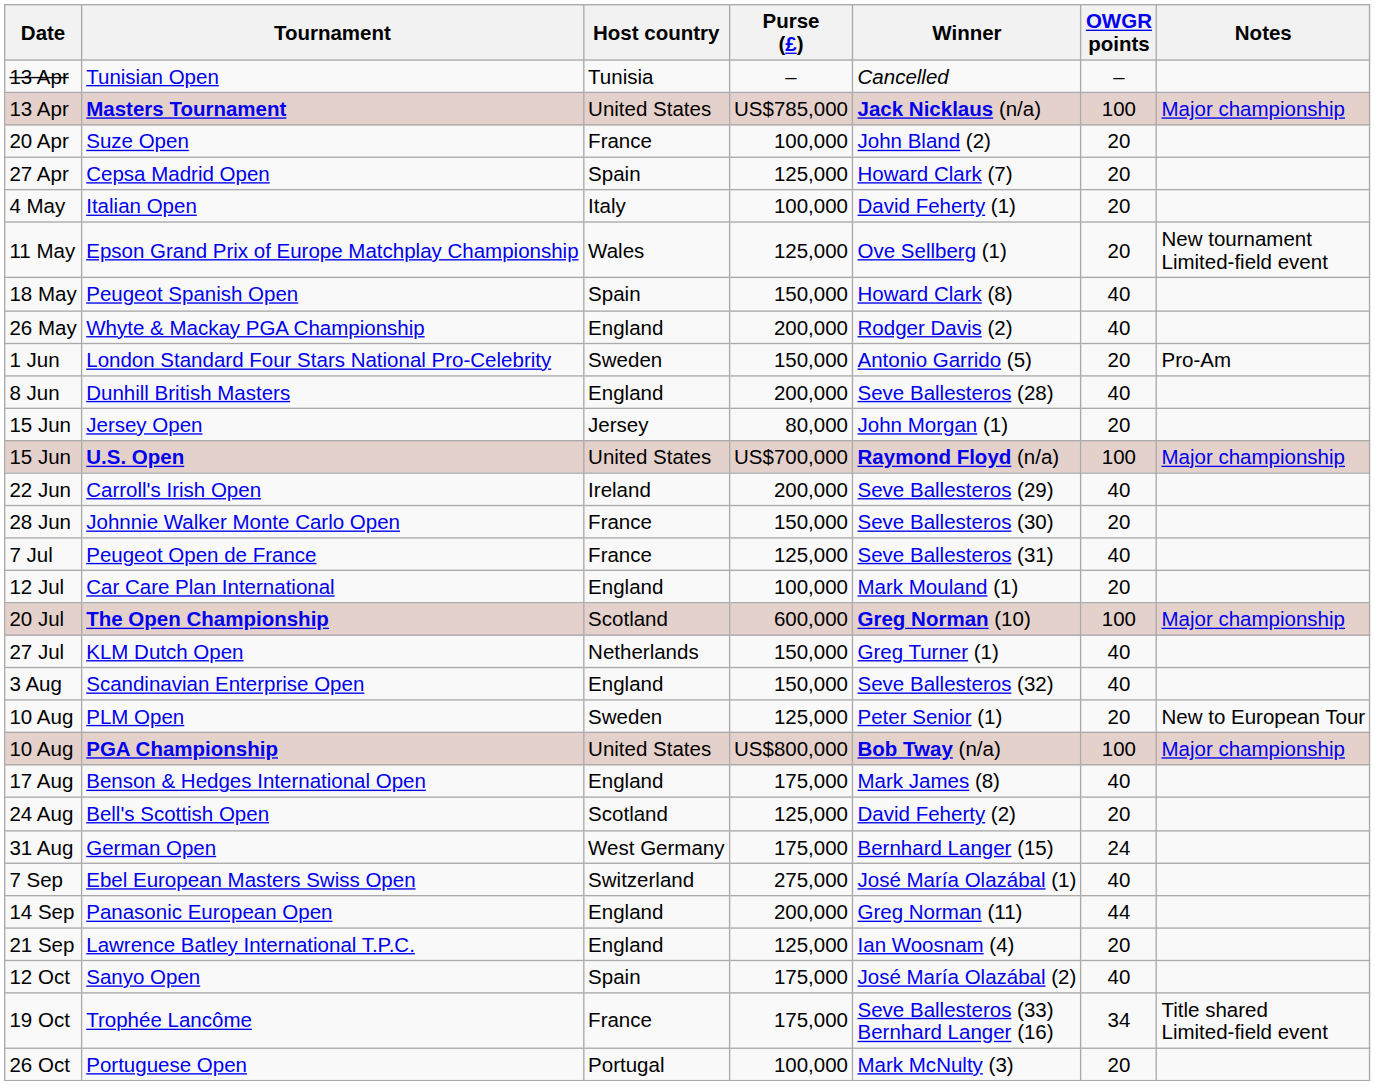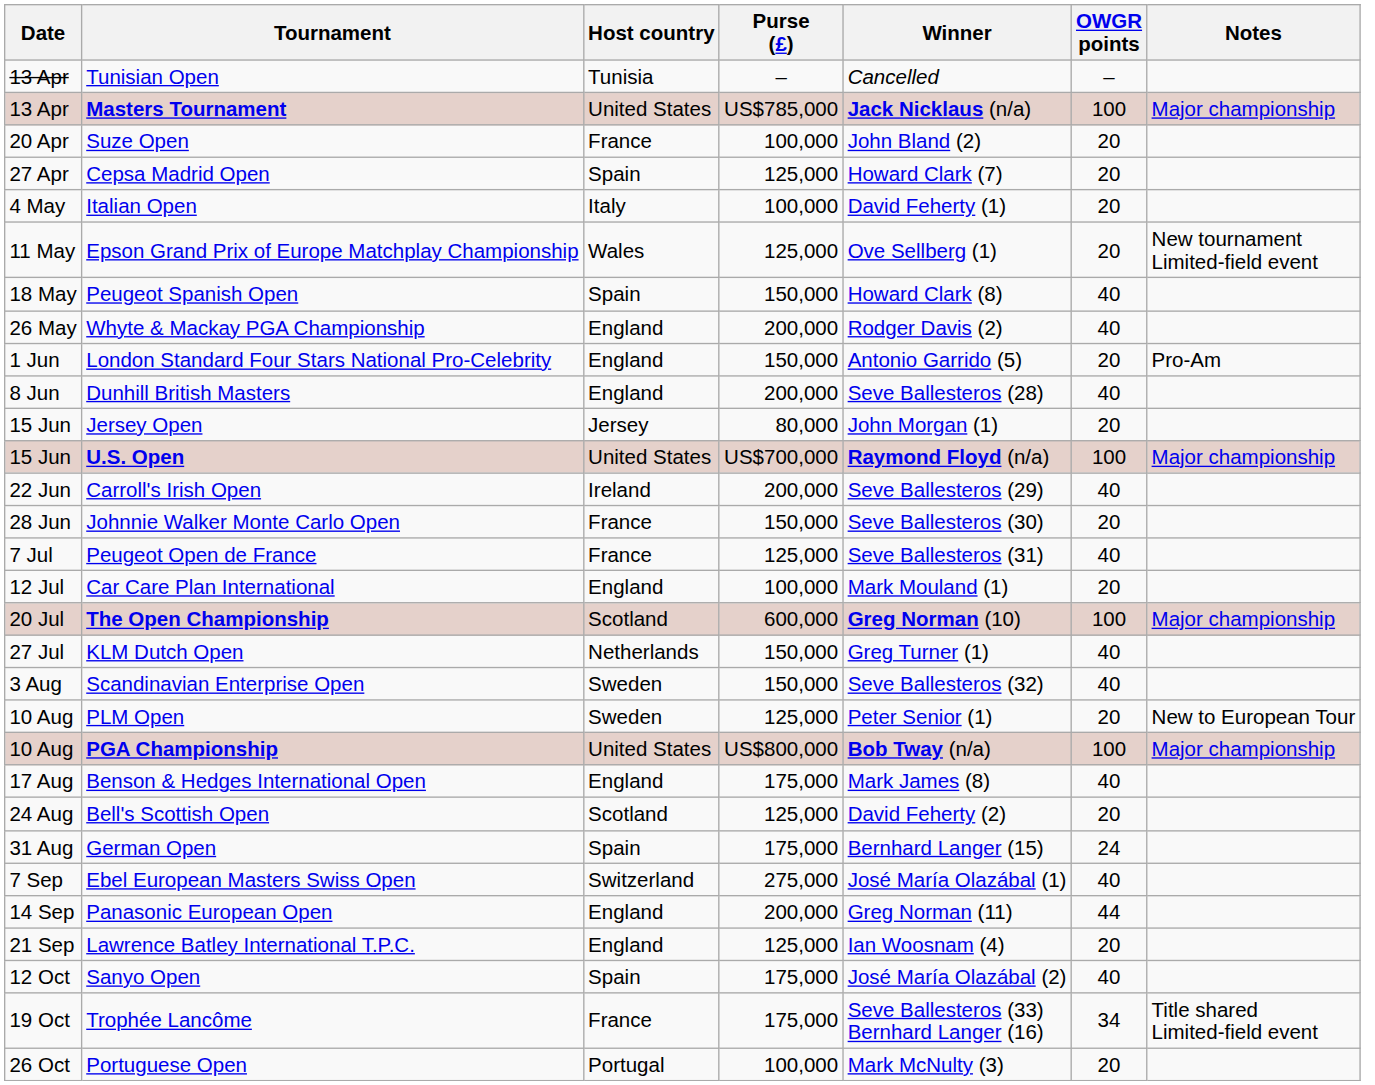 <table class="wikitable" style="font-size:95%">
 <tr>
 <th>Date</th>
 <th>Tournament</th>
 <th>Host country</th>
 <th>Purse<br>(<a href='#'>£</a>)</th>
 <th>Winner</th>
 <th><a href='#'>OWGR</a><br>points</th>
 <th>Notes</th>
 </tr>
 <tr>
 <td><s>13 Apr</s></td>
 <td><a href='#'>Tunisian Open</a></td>
 <td>Tunisia</td>
 <td align=center>–</td>
 <td><em>Cancelled</em></td>
 <td align=center>–</td>
 <td></td>
 </tr>
 <tr style="background:#e5d1cb;">
 <td>13 Apr</td>
 <td><strong><a href='#'>Masters Tournament</a></strong></td>
 <td>United States</td>
 <td align=right>US$785,000</td>
 <td> <strong><a href='#'>Jack Nicklaus</a></strong> (n/a)</td>
 <td align=center>100</td>
 <td><a href='#'>Major championship</a></td>
 </tr>
 <tr>
 <td>20 Apr</td>
 <td><a href='#'>Suze Open</a></td>
 <td>France</td>
 <td align=right>100,000</td>
 <td> <a href='#'>John Bland</a> (2)</td>
 <td align=center>20</td>
 <td></td>
 </tr>
 <tr>
 <td>27 Apr</td>
 <td><a href='#'>Cepsa Madrid Open</a></td>
 <td>Spain</td>
 <td align=right>125,000</td>
 <td> <a href='#'>Howard Clark</a> (7)</td>
 <td align=center>20</td>
 <td></td>
 </tr>
 <tr>
 <td>4 May</td>
 <td><a href='#'>Italian Open</a></td>
 <td>Italy</td>
 <td align=right>100,000</td>
 <td> <a href='#'>David Feherty</a> (1)</td>
 <td align=center>20</td>
 <td></td>
 </tr>
 <tr>
 <td>11 May</td>
 <td><a href='#'>Epson Grand Prix of Europe Matchplay Championship</a></td>
 <td>Wales</td>
 <td align=right>125,000</td>
 <td> <a href='#'>Ove Sellberg</a> (1)</td>
 <td align=center>20</td>
 <td>New tournament<br>Limited-field event</td>
 </tr>
 <tr>
 <td>18 May</td>
 <td><a href='#'>Peugeot Spanish Open</a></td>
 <td>Spain</td>
 <td align=right>150,000</td>
 <td> <a href='#'>Howard Clark</a> (8)</td>
 <td align=center>40</td>
 <td></td>
 </tr>
 <tr>
 <td>26 May</td>
 <td><a href='#'>Whyte & Mackay PGA Championship</a></td>
 <td>England</td>
 <td align=right>200,000</td>
 <td> <a href='#'>Rodger Davis</a> (2)</td>
 <td align=center>40</td>
 <td></td>
 </tr>
 <tr>
 <td>1 Jun</td>
 <td><a href='#'>London Standard Four Stars National Pro-Celebrity</a></td>
-<td>Sweden</td>
+<td>England</td>
 <td align=right>150,000</td>
 <td> <a href='#'>Antonio Garrido</a> (5)</td>
 <td align=center>20</td>
 <td>Pro-Am</td>
 </tr>
 <tr>
 <td>8 Jun</td>
 <td><a href='#'>Dunhill British Masters</a></td>
 <td>England</td>
 <td align=right>200,000</td>
 <td> <a href='#'>Seve Ballesteros</a> (28)</td>
 <td align=center>40</td>
 <td></td>
 </tr>
 <tr>
 <td>15 Jun</td>
 <td><a href='#'>Jersey Open</a></td>
 <td>Jersey</td>
 <td align=right>80,000</td>
 <td> <a href='#'>John Morgan</a> (1)</td>
 <td align=center>20</td>
 <td></td>
 </tr>
 <tr style="background:#e5d1cb;">
 <td>15 Jun</td>
 <td><strong><a href='#'>U.S. Open</a></strong></td>
 <td>United States</td>
 <td align=right>US$700,000</td>
 <td> <strong><a href='#'>Raymond Floyd</a></strong> (n/a)</td>
 <td align=center>100</td>
 <td><a href='#'>Major championship</a></td>
 </tr>
 <tr>
 <td>22 Jun</td>
 <td><a href='#'>Carroll's Irish Open</a></td>
 <td>Ireland</td>
 <td align=right>200,000</td>
 <td> <a href='#'>Seve Ballesteros</a> (29)</td>
 <td align=center>40</td>
 <td></td>
 </tr>
 <tr>
 <td>28 Jun</td>
 <td><a href='#'>Johnnie Walker Monte Carlo Open</a></td>
 <td>France</td>
 <td align=right>150,000</td>
 <td> <a href='#'>Seve Ballesteros</a> (30)</td>
 <td align=center>20</td>
 <td></td>
 </tr>
 <tr>
 <td>7 Jul</td>
 <td><a href='#'>Peugeot Open de France</a></td>
 <td>France</td>
 <td align=right>125,000</td>
 <td> <a href='#'>Seve Ballesteros</a> (31)</td>
 <td align=center>40</td>
 <td></td>
 </tr>
 <tr>
 <td>12 Jul</td>
 <td><a href='#'>Car Care Plan International</a></td>
 <td>England</td>
 <td align=right>100,000</td>
 <td> <a href='#'>Mark Mouland</a> (1)</td>
 <td align=center>20</td>
 <td></td>
 </tr>
 <tr style="background:#e5d1cb;">
 <td>20 Jul</td>
 <td><strong><a href='#'>The Open Championship</a></strong></td>
 <td>Scotland</td>
 <td align=right>600,000</td>
 <td> <strong><a href='#'>Greg Norman</a></strong> (10)</td>
 <td align=center>100</td>
 <td><a href='#'>Major championship</a></td>
 </tr>
 <tr>
 <td>27 Jul</td>
 <td><a href='#'>KLM Dutch Open</a></td>
 <td>Netherlands</td>
 <td align=right>150,000</td>
 <td> <a href='#'>Greg Turner</a> (1)</td>
 <td align=center>40</td>
 <td></td>
 </tr>
 <tr>
 <td>3 Aug</td>
 <td><a href='#'>Scandinavian Enterprise Open</a></td>
-<td>England</td>
+<td>Sweden</td>
 <td align=right>150,000</td>
 <td> <a href='#'>Seve Ballesteros</a> (32)</td>
 <td align=center>40</td>
 <td></td>
 </tr>
 <tr>
 <td>10 Aug</td>
 <td><a href='#'>PLM Open</a></td>
 <td>Sweden</td>
 <td align=right>125,000</td>
 <td> <a href='#'>Peter Senior</a> (1)</td>
 <td align=center>20</td>
 <td>New to European Tour</td>
 </tr>
 <tr style="background:#e5d1cb;">
 <td>10 Aug</td>
 <td><strong><a href='#'>PGA Championship</a></strong></td>
 <td>United States</td>
 <td align=right>US$800,000</td>
 <td> <strong><a href='#'>Bob Tway</a></strong> (n/a)</td>
 <td align=center>100</td>
 <td><a href='#'>Major championship</a></td>
 </tr>
 <tr>
 <td>17 Aug</td>
 <td><a href='#'>Benson & Hedges International Open</a></td>
 <td>England</td>
 <td align=right>175,000</td>
 <td> <a href='#'>Mark James</a> (8)</td>
 <td align=center>40</td>
 <td></td>
 </tr>
 <tr>
 <td>24 Aug</td>
 <td><a href='#'>Bell's Scottish Open</a></td>
 <td>Scotland</td>
 <td align=right>125,000</td>
 <td> <a href='#'>David Feherty</a> (2)</td>
 <td align=center>20</td>
 <td></td>
 </tr>
 <tr>
 <td>31 Aug</td>
 <td><a href='#'>German Open</a></td>
-<td>West Germany</td>
+<td>Spain</td>
 <td align=right>175,000</td>
 <td> <a href='#'>Bernhard Langer</a> (15)</td>
 <td align=center>24</td>
 <td></td>
 </tr>
 <tr>
 <td>7 Sep</td>
 <td><a href='#'>Ebel European Masters Swiss Open</a></td>
 <td>Switzerland</td>
 <td align=right>275,000</td>
 <td> <a href='#'>José María Olazábal</a> (1)</td>
 <td align=center>40</td>
 <td></td>
 </tr>
 <tr>
 <td>14 Sep</td>
 <td><a href='#'>Panasonic European Open</a></td>
 <td>England</td>
 <td align=right>200,000</td>
 <td> <a href='#'>Greg Norman</a> (11)</td>
 <td align=center>44</td>
 <td></td>
 </tr>
 <tr>
 <td>21 Sep</td>
 <td><a href='#'>Lawrence Batley International T.P.C.</a></td>
 <td>England</td>
 <td align=right>125,000</td>
 <td> <a href='#'>Ian Woosnam</a> (4)</td>
 <td align=center>20</td>
 <td></td>
 </tr>
 <tr>
 <td>12 Oct</td>
 <td><a href='#'>Sanyo Open</a></td>
 <td>Spain</td>
 <td align=right>175,000</td>
 <td> <a href='#'>José María Olazábal</a> (2)</td>
 <td align=center>40</td>
 <td></td>
 </tr>
 <tr>
 <td>19 Oct</td>
 <td><a href='#'>Trophée Lancôme</a></td>
 <td>France</td>
 <td align=right>175,000</td>
 <td> <a href='#'>Seve Ballesteros</a> (33)<br> <a href='#'>Bernhard Langer</a> (16)</td>
 <td align=center>34</td>
 <td>Title shared<br>Limited-field event</td>
 </tr>
 <tr>
 <td>26 Oct</td>
 <td><a href='#'>Portuguese Open</a></td>
 <td>Portugal</td>
 <td align=right>100,000</td>
 <td> <a href='#'>Mark McNulty</a> (3)</td>
 <td align=center>20</td>
 <td></td>
 </tr>
 </table>
